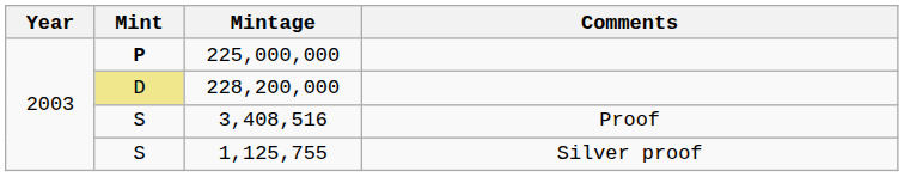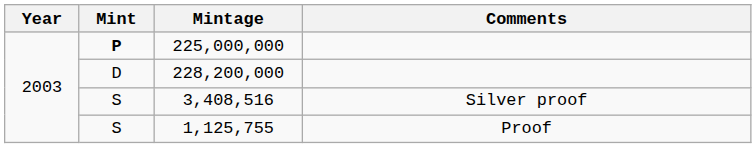 <table class="wikitable sortable" style="min-width:65%; text-align:center;">
 <tr>
 <th width="10%">Year</th>
 <th width="10%">Mint</th>
 <th width="20%">Mintage</th>
 <th width="60%">Comments</th>
 </tr>
 <tr>
 <td rowspan="4">2003</td>
 <td><strong>P</strong></td>
 <td>225,000,000</td>
 <td></td>
 </tr>
 <tr>
-<td style="background: khaki;">D</td>
+<td>D</td>
 <td>228,200,000</td>
 <td></td>
 </tr>
 <tr>
 <td>S</td>
 <td>3,408,516</td>
-<td>Proof</td>
+<td>Silver proof</td>
 </tr>
 <tr>
 <td>S</td>
 <td>1,125,755</td>
-<td>Silver proof</td>
+<td>Proof</td>
 </tr>
 </table>
